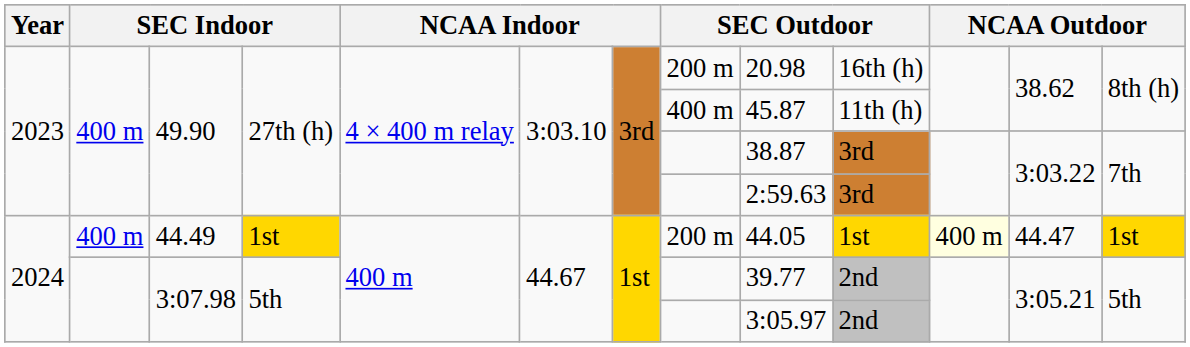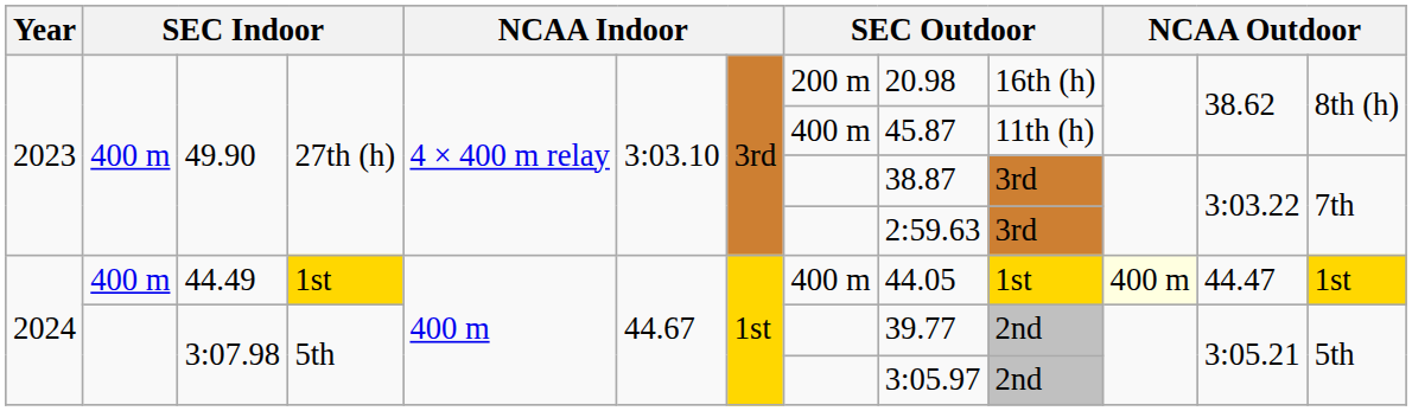 <table class="wikitable">
 <tr>
 <th>Year</th>
 <th colspan="3">SEC Indoor</th>
 <th colspan="3">NCAA Indoor</th>
 <th colspan="3">SEC Outdoor</th>
 <th colspan="3">NCAA Outdoor</th>
 </tr>
 <tr>
 <td rowspan="4">2023</td>
 <td rowspan="4"><a href='#'>400 m</a></td>
 <td rowspan="4">49.90</td>
 <td rowspan="4">27th (h)</td>
 <td rowspan="4"><a href='#'>4 × 400 m relay</a></td>
 <td rowspan="4">3:03.10</td>
 <td rowspan="4" bgcolor=#CD7F32>3rd</td>
 <td>200 m</td>
 <td>20.98</td>
 <td>16th (h)</td>
 <td rowspan="2"></td>
 <td rowspan="2">38.62</td>
 <td rowspan="2">8th (h)</td>
 </tr>
 <tr>
 <td>400 m</td>
 <td>45.87</td>
 <td>11th (h)</td>
 </tr>
 <tr>
 <td></td>
 <td>38.87</td>
 <td bgcolor=#CD7F32>3rd</td>
 <td rowspan="2"></td>
 <td rowspan="2">3:03.22</td>
 <td rowspan="2">7th</td>
 </tr>
 <tr>
 <td></td>
 <td>2:59.63</td>
 <td bgcolor=#CD7F32>3rd</td>
 </tr>
 <tr>
 <td rowspan="3">2024</td>
 <td><a href='#'>400 m</a></td>
 <td>44.49</td>
 <td bgcolor=gold>1st</td>
 <td rowspan="3"><a href='#'>400 m</a></td>
 <td rowspan="3">44.67</td>
 <td rowspan="3" bgcolor="gold">1st</td>
-<td>200 m</td>
+<td>400 m</td>
 <td>44.05</td>
 <td bgcolor="gold">1st</td>
 <td style="background: lightyellow;">400 m</td>
 <td>44.47</td>
 <td bgcolor="gold">1st</td>
 </tr>
 <tr>
 <td rowspan="2"></td>
 <td rowspan="2">3:07.98</td>
 <td rowspan="2">5th</td>
 <td></td>
 <td>39.77</td>
 <td bgcolor=silver>2nd</td>
 <td rowspan="2"></td>
 <td rowspan="2">3:05.21</td>
 <td rowspan="2">5th</td>
 </tr>
 <tr>
 <td></td>
 <td>3:05.97</td>
 <td bgcolor=silver>2nd</td>
 </tr>
 </table>
